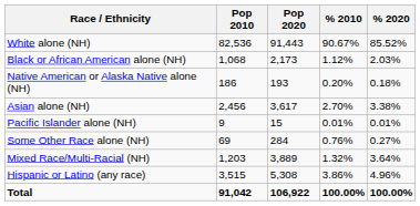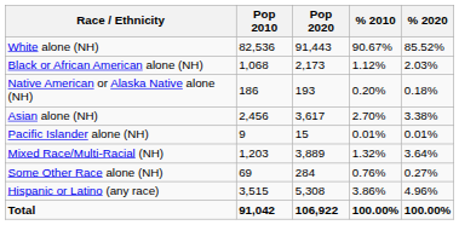 <table class="wikitable">
 <tr>
 <th>Race / Ethnicity</th>
 <th>Pop 2010</th>
 <th>Pop 2020</th>
 <th>% 2010</th>
 <th>% 2020</th>
 </tr>
 <tr>
 <td><a href='#'>White</a> alone (NH)</td>
 <td>82,536</td>
 <td>91,443</td>
 <td>90.67%</td>
 <td>85.52%</td>
 </tr>
 <tr>
 <td><a href='#'>Black or African American</a> alone (NH)</td>
 <td>1,068</td>
 <td>2,173</td>
 <td>1.12%</td>
 <td>2.03%</td>
 </tr>
 <tr>
 <td><a href='#'>Native American</a> or <a href='#'>Alaska Native</a> alone (NH)</td>
 <td>186</td>
 <td>193</td>
 <td>0.20%</td>
 <td>0.18%</td>
 </tr>
 <tr>
 <td><a href='#'>Asian</a> alone (NH)</td>
 <td>2,456</td>
 <td>3,617</td>
 <td>2.70%</td>
 <td>3.38%</td>
 </tr>
 <tr>
 <td><a href='#'>Pacific Islander</a> alone (NH)</td>
 <td>9</td>
 <td>15</td>
 <td>0.01%</td>
 <td>0.01%</td>
 </tr>
 <tr>
+<td><a href='#'>Mixed Race/Multi-Racial</a> (NH)</td>
+<td>1,203</td>
+<td>3,889</td>
+<td>1.32%</td>
+<td>3.64%</td>
+</tr>
+<tr>
 <td><a href='#'>Some Other Race</a> alone (NH)</td>
 <td>69</td>
 <td>284</td>
 <td>0.76%</td>
 <td>0.27%</td>
-</tr>
-<tr>
-<td><a href='#'>Mixed Race/Multi-Racial</a> (NH)</td>
-<td>1,203</td>
-<td>3,889</td>
-<td>1.32%</td>
-<td>3.64%</td>
 </tr>
 <tr>
 <td><a href='#'>Hispanic or Latino</a> (any race)</td>
 <td>3,515</td>
 <td>5,308</td>
 <td>3.86%</td>
 <td>4.96%</td>
 </tr>
 <tr>
 <td><strong>Total</strong></td>
 <td><strong>91,042</strong></td>
 <td><strong>106,922</strong></td>
 <td><strong>100.00%</strong></td>
 <td><strong>100.00%</strong></td>
 </tr>
 </table>
